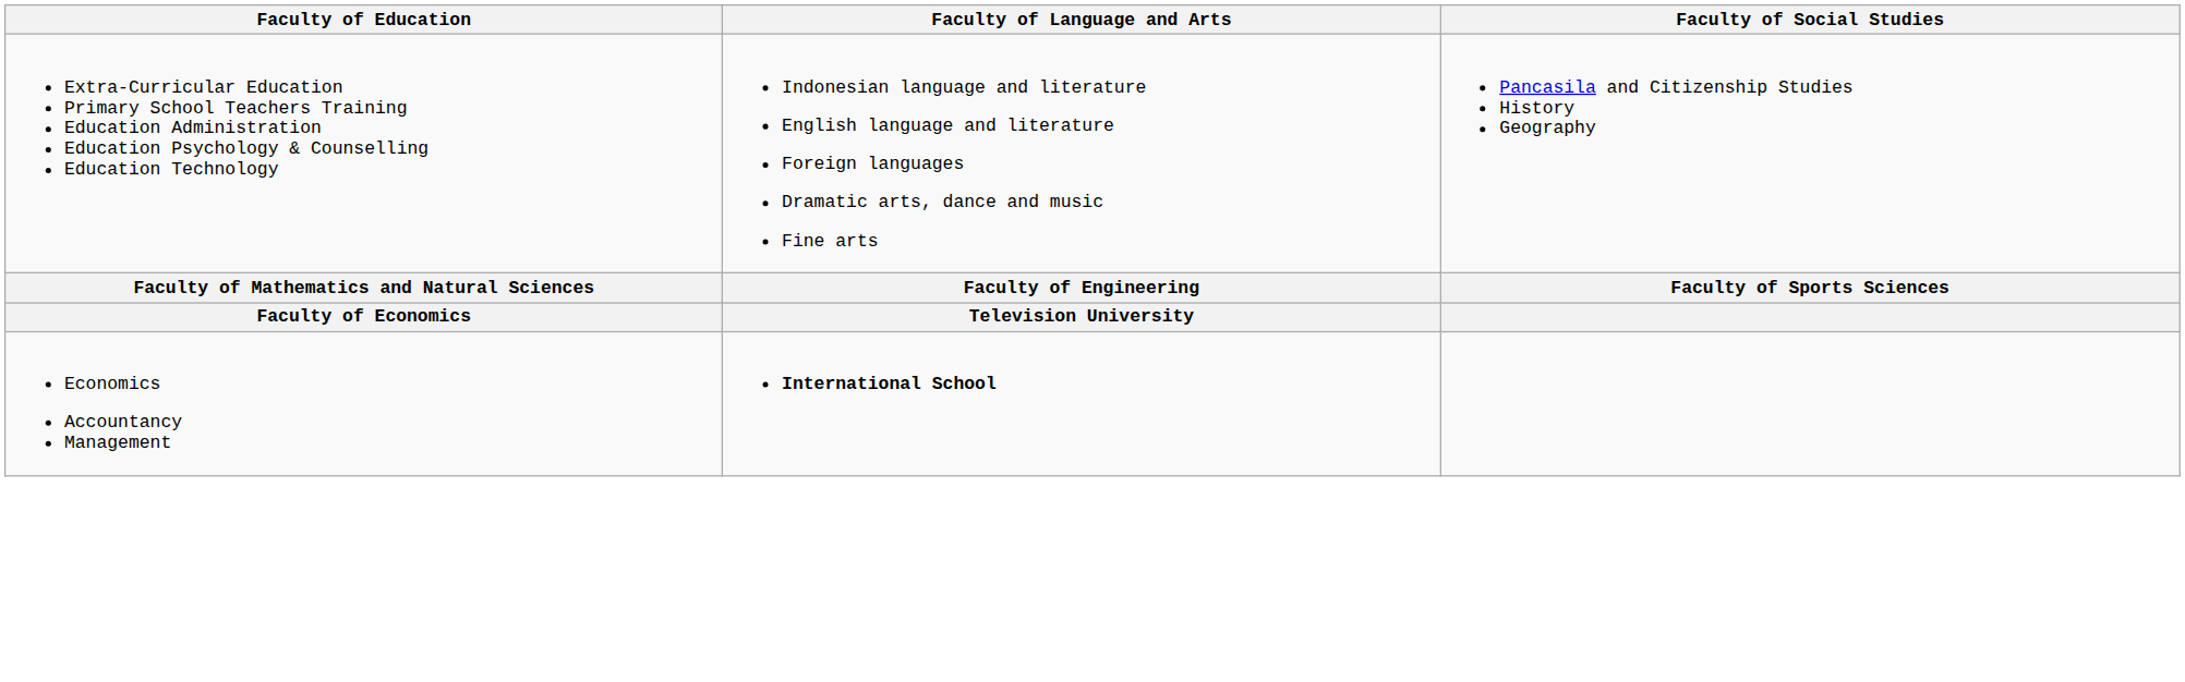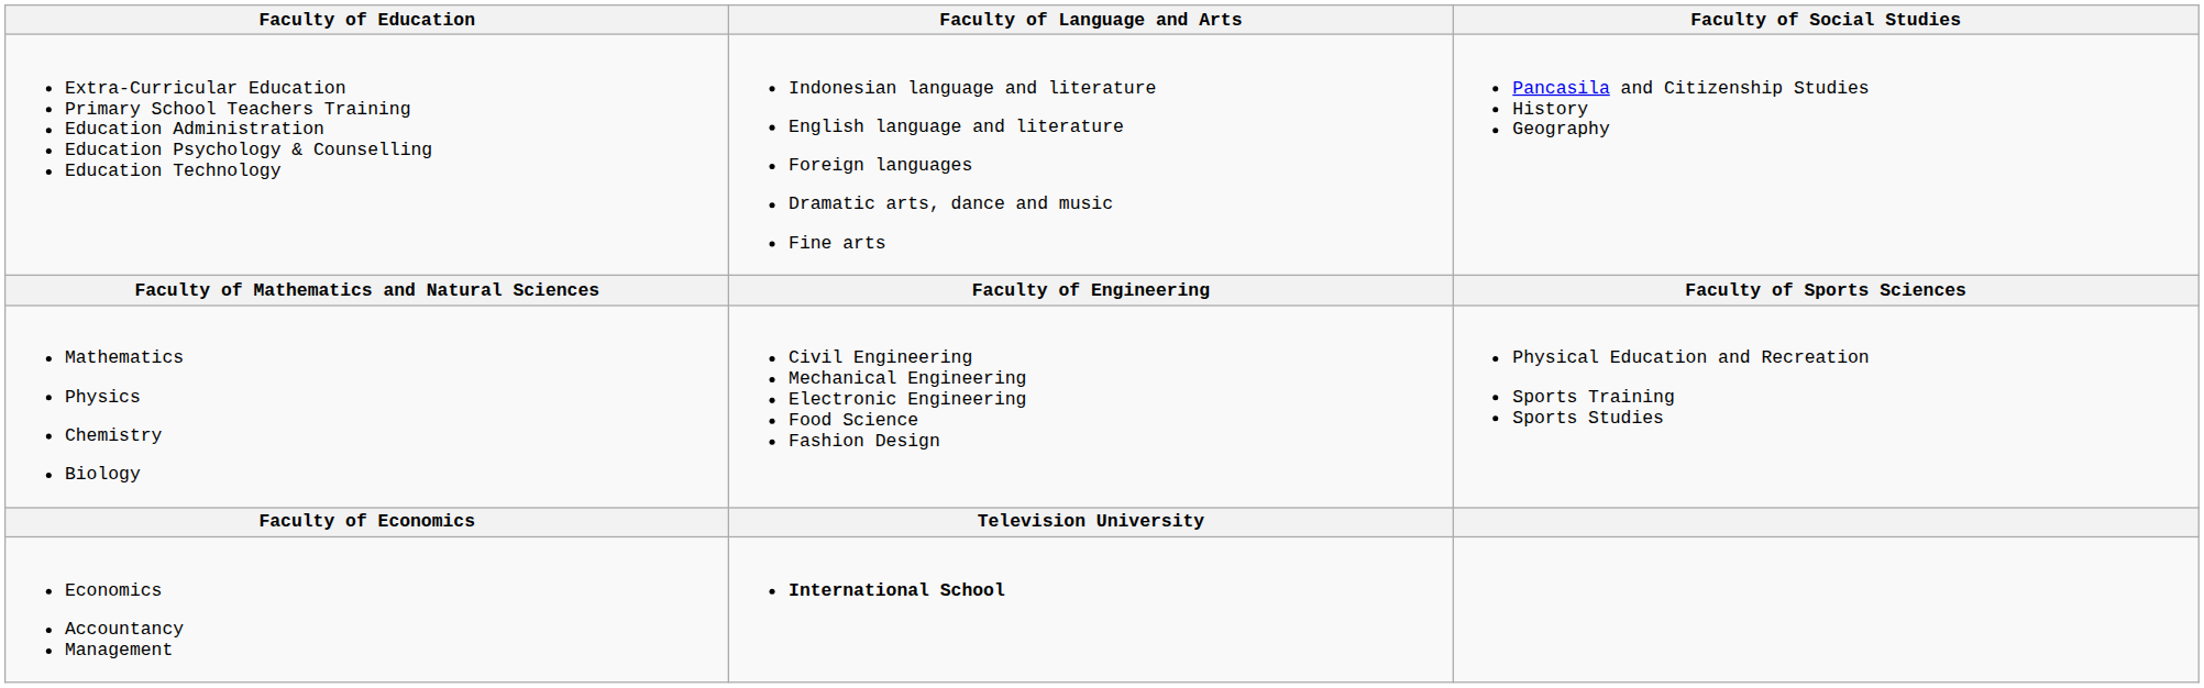 <table class="wikitable" width="100%">
 <tr>
 <th>Faculty of Education</th>
 <th>Faculty of Language and Arts</th>
 <th>Faculty of Social Studies</th>
 </tr>
 <tr valign="top">
 <td width="33%"><br><ul><li>Extra-Curricular Education</li><li>Primary School Teachers Training</li><li>Education Administration</li><li>Education Psychology & Counselling</li><li>Education Technology</li></ul></td>
 <td width="33%"><br><ul><li>Indonesian language and literature</li></ul><ul><li>English language and literature</li></ul><ul><li>Foreign languages</li></ul><ul><li>Dramatic arts, dance and music</li></ul><ul><li>Fine arts</li></ul></td>
 <td width="33%"><br><ul><li><a href='#'>Pancasila</a> and Citizenship Studies</li><li>History</li><li>Geography</li></ul></td>
 </tr>
 <tr>
 <th>Faculty of Mathematics and Natural Sciences</th>
 <th>Faculty of Engineering</th>
 <th>Faculty of Sports Sciences</th>
 </tr>
+<tr valign="top">
+<td width="33%"><br><ul><li>Mathematics</li></ul><ul><li>Physics</li></ul><ul><li>Chemistry</li></ul><ul><li>Biology</li></ul></td>
+<td width="33%"><br><ul><li>Civil Engineering</li><li>Mechanical Engineering</li><li>Electronic Engineering</li><li>Food Science</li><li>Fashion Design</li></ul></td>
+<td width="33%"><br><ul><li>Physical Education and Recreation</li></ul><ul><li>Sports Training</li><li>Sports Studies</li></ul></td>
+</tr>
 <tr>
 <th>Faculty of Economics</th>
 <th><strong>Television University</strong></th>
 <th> </th>
 </tr>
 <tr valign="top">
 <td width="33%"><br><ul><li>Economics</li></ul><ul><li>Accountancy</li><li>Management</li></ul></td>
 <td width="33%"><br><ul><li><strong>International School</strong></li></ul></td>
 <td width="67%"> </td>
 </tr>
 </table>
